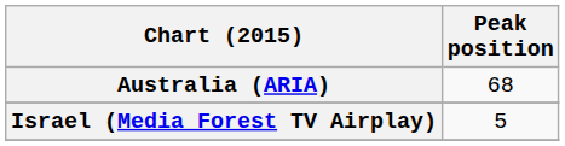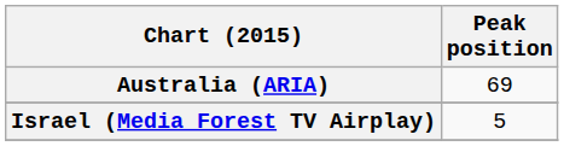 <table class="wikitable sortable plainrowheaders" style="text-align:center">
 <tr>
 <th scope="col">Chart (2015)</th>
 <th scope="col">Peak<br>position</th>
 </tr>
 <tr>
 <th scope="row">Australia (<a href='#'>ARIA</a>)</th>
-<td>68</td>
+<td>69</td>
 </tr>
 <tr>
 </tr>
 <tr>
 </tr>
 <tr>
 </tr>
 <tr>
 </tr>
 <tr>
 </tr>
 <tr>
 </tr>
 <tr>
 </tr>
 <tr>
 <th scope="row">Israel (<a href='#'>Media Forest</a> TV Airplay)</th>
 <td>5</td>
 </tr>
 <tr>
 </tr>
 <tr>
 </tr>
 <tr>
 </tr>
 </table>
